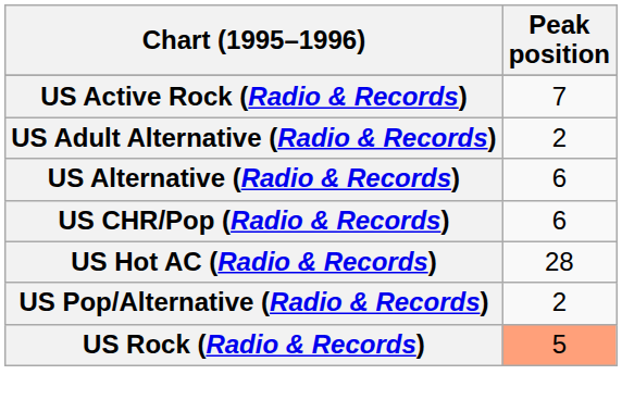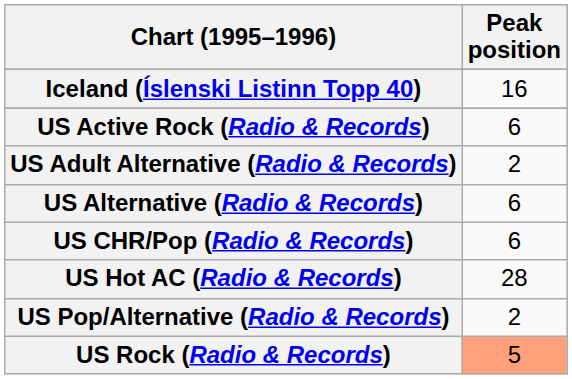 <table class="wikitable sortable plainrowheaders" style="text-align:center">
 <tr>
 <th>Chart (1995–1996)</th>
 <th>Peak<br>position</th>
 </tr>
 <tr>
 </tr>
 <tr>
 </tr>
 <tr>
 </tr>
 <tr>
 </tr>
 <tr>
+</tr>
+<tr>
+<th scope="row">Iceland (<a href='#'>Íslenski Listinn Topp 40</a>)</th>
+<td>16</td>
 </tr>
 <tr>
 </tr>
 <tr>
 </tr>
 <tr>
 </tr>
 <tr>
 </tr>
 <tr>
 </tr>
 <tr>
 </tr>
 <tr>
 </tr>
 <tr>
 </tr>
 <tr>
 </tr>
 <tr>
 </tr>
 <tr>
 </tr>
 <tr>
 <th scope="row">US Active Rock (<em><a href='#'>Radio & Records</a></em>)</th>
-<td>7</td>
+<td>6</td>
 </tr>
 <tr>
 <th scope="row">US Adult Alternative (<em><a href='#'>Radio & Records</a></em>)</th>
 <td>2</td>
 </tr>
 <tr>
 <th scope="row">US Alternative (<em><a href='#'>Radio & Records</a></em>)</th>
 <td>6</td>
 </tr>
 <tr>
 <th scope="row">US CHR/Pop (<em><a href='#'>Radio & Records</a></em>)</th>
 <td>6</td>
 </tr>
 <tr>
 <th scope="row">US Hot AC (<em><a href='#'>Radio & Records</a></em>)</th>
 <td>28</td>
 </tr>
 <tr>
 <th scope="row">US Pop/Alternative (<em><a href='#'>Radio & Records</a></em>)</th>
 <td>2</td>
 </tr>
 <tr>
 <th scope="row">US Rock (<em><a href='#'>Radio & Records</a></em>)</th>
 <td style="background: lightsalmon;">5</td>
 </tr>
 </table>
